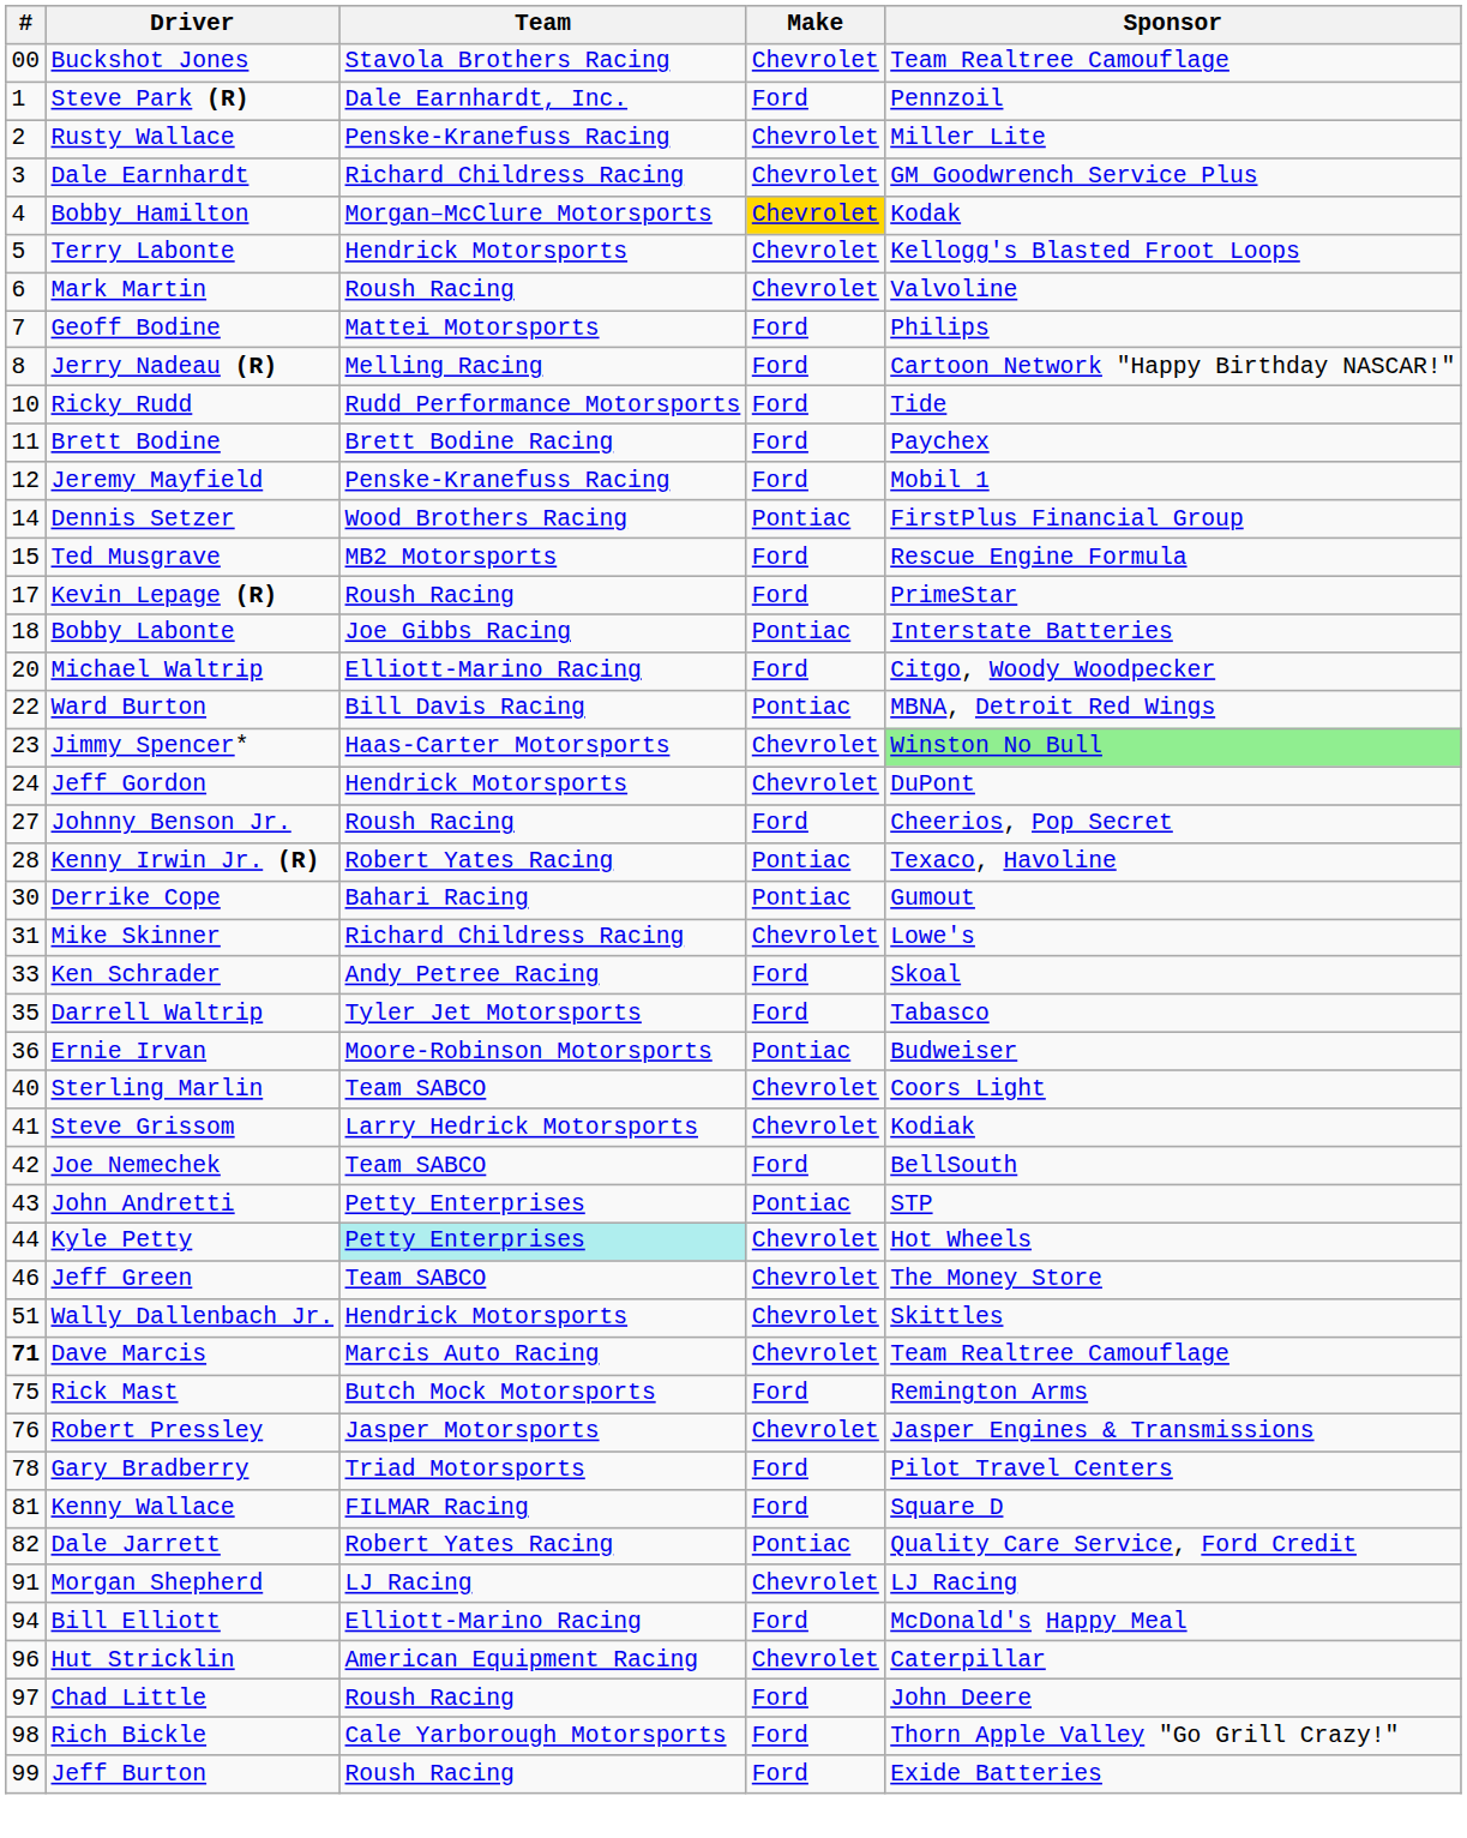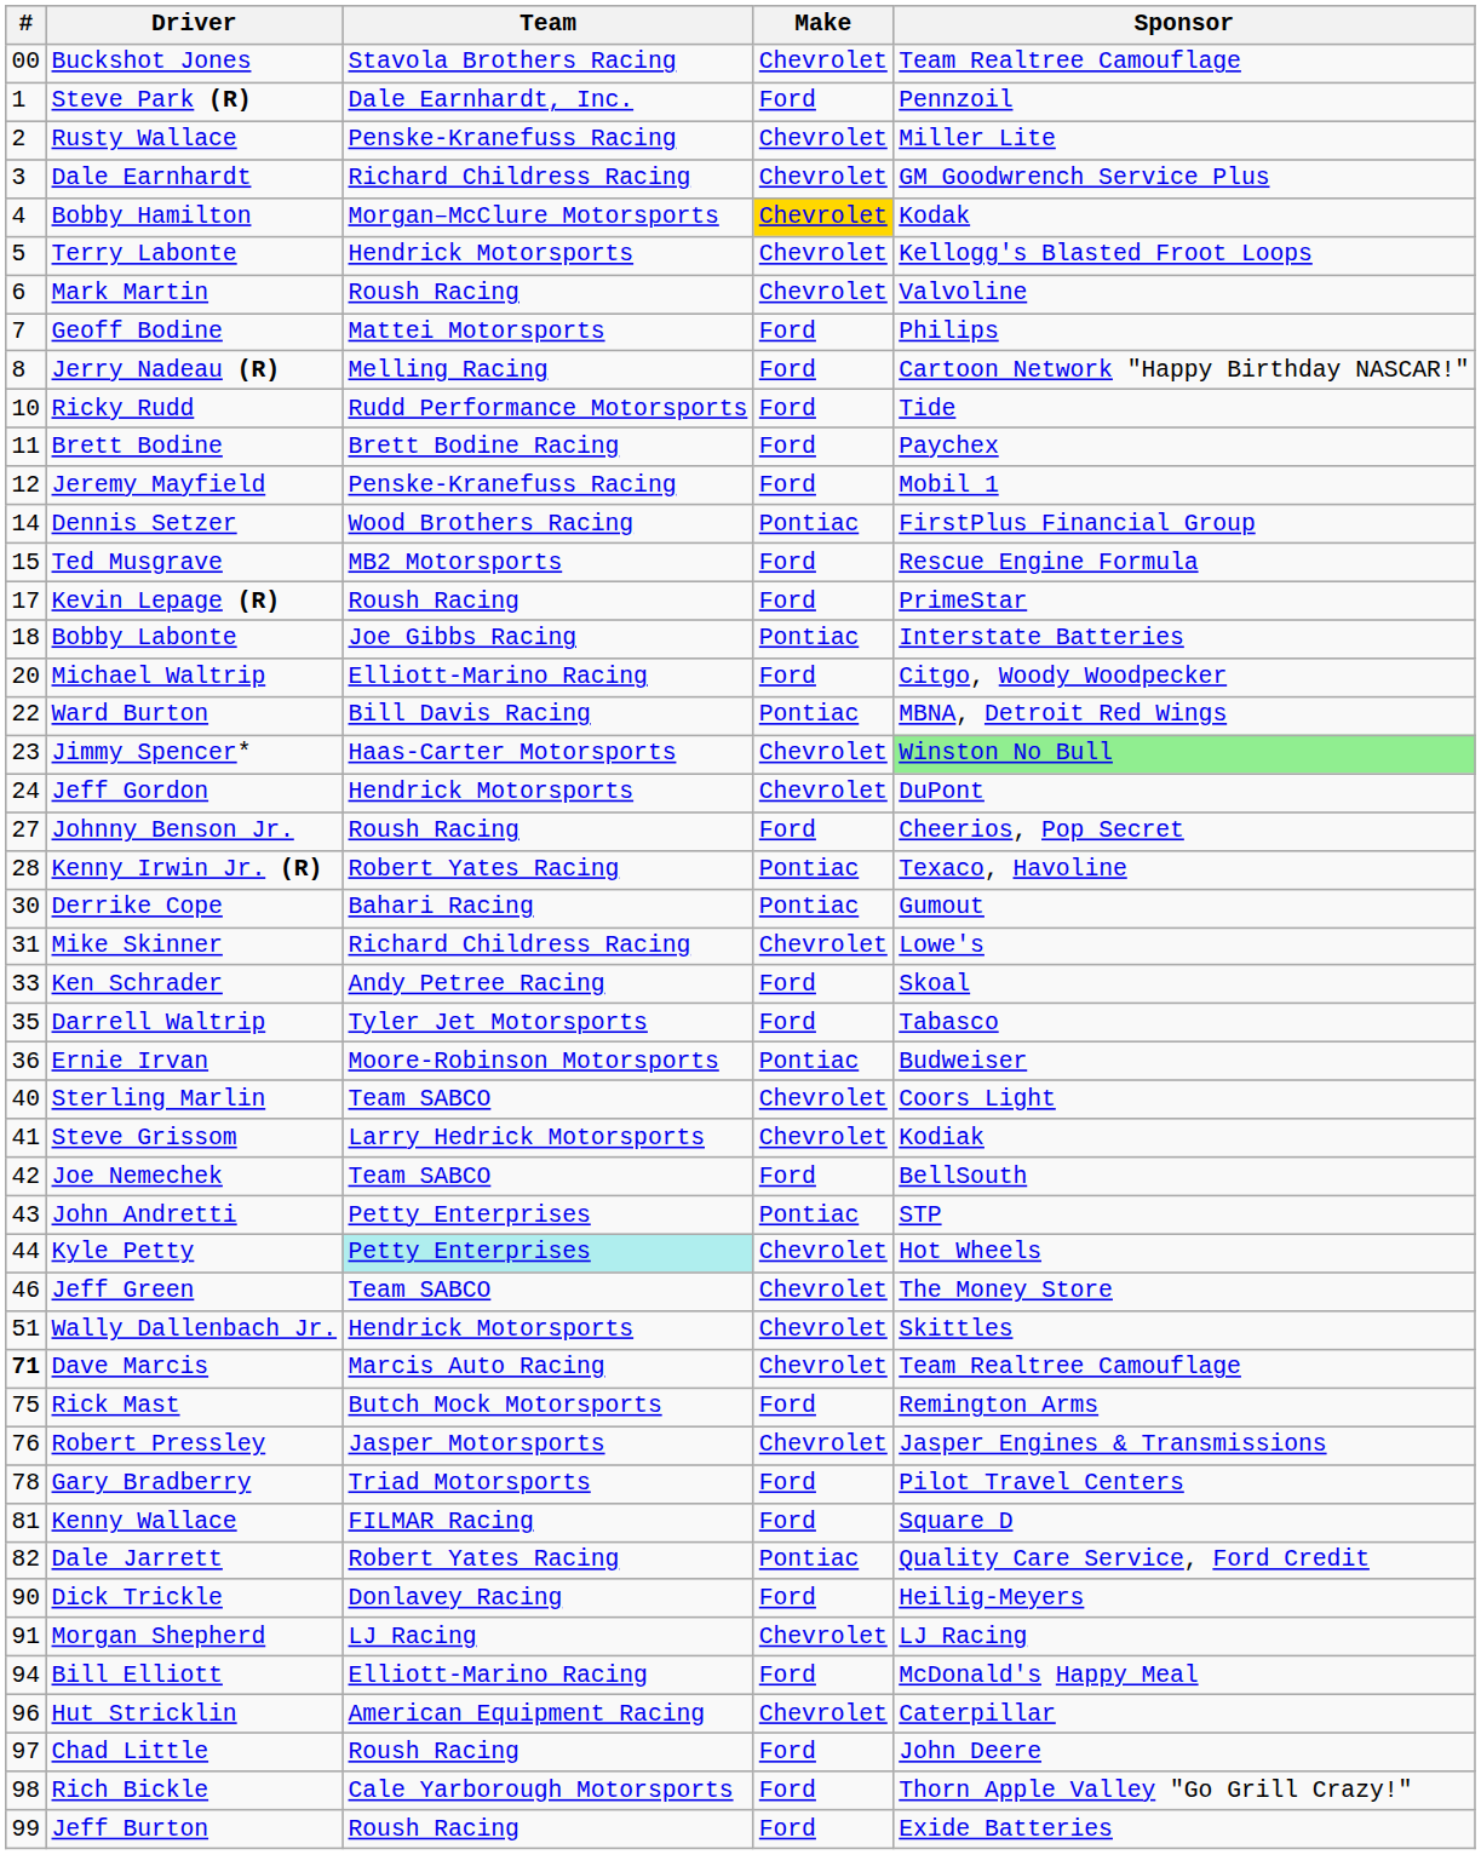 <table class="wikitable" style="font-size:95%">
 <tr>
 <th>#</th>
 <th>Driver</th>
 <th>Team</th>
 <th>Make</th>
 <th>Sponsor</th>
 </tr>
 <tr>
 <td>00</td>
 <td><a href='#'>Buckshot Jones</a></td>
 <td><a href='#'>Stavola Brothers Racing</a></td>
 <td><a href='#'>Chevrolet</a></td>
 <td><a href='#'>Team Realtree Camouflage</a></td>
 </tr>
 <tr>
 <td>1</td>
 <td><a href='#'>Steve Park</a> <strong>(R)</strong></td>
 <td><a href='#'>Dale Earnhardt, Inc.</a></td>
 <td><a href='#'>Ford</a></td>
 <td><a href='#'>Pennzoil</a></td>
 </tr>
 <tr>
 <td>2</td>
 <td><a href='#'>Rusty Wallace</a></td>
 <td><a href='#'>Penske-Kranefuss Racing</a></td>
 <td><a href='#'>Chevrolet</a></td>
 <td><a href='#'>Miller Lite</a></td>
 </tr>
 <tr>
 <td>3</td>
 <td><a href='#'>Dale Earnhardt</a></td>
 <td><a href='#'>Richard Childress Racing</a></td>
 <td><a href='#'>Chevrolet</a></td>
 <td><a href='#'>GM Goodwrench Service Plus</a></td>
 </tr>
 <tr>
 <td>4</td>
 <td><a href='#'>Bobby Hamilton</a></td>
 <td><a href='#'>Morgan–McClure Motorsports</a></td>
 <td style="background: gold;"><a href='#'>Chevrolet</a></td>
 <td><a href='#'>Kodak</a></td>
 </tr>
 <tr>
 <td>5</td>
 <td><a href='#'>Terry Labonte</a></td>
 <td><a href='#'>Hendrick Motorsports</a></td>
 <td><a href='#'>Chevrolet</a></td>
 <td><a href='#'>Kellogg's Blasted Froot Loops</a></td>
 </tr>
 <tr>
 <td>6</td>
 <td><a href='#'>Mark Martin</a></td>
 <td><a href='#'>Roush Racing</a></td>
 <td><a href='#'>Chevrolet</a></td>
 <td><a href='#'>Valvoline</a></td>
 </tr>
 <tr>
 <td>7</td>
 <td><a href='#'>Geoff Bodine</a></td>
 <td><a href='#'>Mattei Motorsports</a></td>
 <td><a href='#'>Ford</a></td>
 <td><a href='#'>Philips</a></td>
 </tr>
 <tr>
 <td>8</td>
 <td><a href='#'>Jerry Nadeau</a> <strong>(R)</strong></td>
 <td><a href='#'>Melling Racing</a></td>
 <td><a href='#'>Ford</a></td>
 <td><a href='#'>Cartoon Network</a> "Happy Birthday NASCAR!"</td>
 </tr>
 <tr>
 <td>10</td>
 <td><a href='#'>Ricky Rudd</a></td>
 <td><a href='#'>Rudd Performance Motorsports</a></td>
 <td><a href='#'>Ford</a></td>
 <td><a href='#'>Tide</a></td>
 </tr>
 <tr>
 <td>11</td>
 <td><a href='#'>Brett Bodine</a></td>
 <td><a href='#'>Brett Bodine Racing</a></td>
 <td><a href='#'>Ford</a></td>
 <td><a href='#'>Paychex</a></td>
 </tr>
 <tr>
 <td>12</td>
 <td><a href='#'>Jeremy Mayfield</a></td>
 <td><a href='#'>Penske-Kranefuss Racing</a></td>
 <td><a href='#'>Ford</a></td>
 <td><a href='#'>Mobil 1</a></td>
 </tr>
 <tr>
 <td>14</td>
 <td><a href='#'>Dennis Setzer</a></td>
 <td><a href='#'>Wood Brothers Racing</a></td>
 <td><a href='#'>Pontiac</a></td>
 <td><a href='#'>FirstPlus Financial Group</a></td>
 </tr>
 <tr>
 <td>15</td>
 <td><a href='#'>Ted Musgrave</a></td>
 <td><a href='#'>MB2 Motorsports</a></td>
 <td><a href='#'>Ford</a></td>
 <td><a href='#'>Rescue Engine Formula</a></td>
 </tr>
 <tr>
 <td>17</td>
 <td><a href='#'>Kevin Lepage</a> <strong>(R)</strong></td>
 <td><a href='#'>Roush Racing</a></td>
 <td><a href='#'>Ford</a></td>
 <td><a href='#'>PrimeStar</a></td>
 </tr>
 <tr>
 <td>18</td>
 <td><a href='#'>Bobby Labonte</a></td>
 <td><a href='#'>Joe Gibbs Racing</a></td>
 <td><a href='#'>Pontiac</a></td>
 <td><a href='#'>Interstate Batteries</a></td>
 </tr>
 <tr>
 <td>20</td>
 <td><a href='#'>Michael Waltrip</a></td>
 <td><a href='#'>Elliott-Marino Racing</a></td>
 <td><a href='#'>Ford</a></td>
 <td><a href='#'>Citgo</a>, <a href='#'>Woody Woodpecker</a></td>
 </tr>
 <tr>
 <td>22</td>
 <td><a href='#'>Ward Burton</a></td>
 <td><a href='#'>Bill Davis Racing</a></td>
 <td><a href='#'>Pontiac</a></td>
 <td><a href='#'>MBNA</a>, <a href='#'>Detroit Red Wings</a></td>
 </tr>
 <tr>
 <td>23</td>
 <td><a href='#'>Jimmy Spencer</a>*</td>
 <td><a href='#'>Haas-Carter Motorsports</a></td>
 <td><a href='#'>Chevrolet</a></td>
 <td style="background: lightgreen;"><a href='#'>Winston No Bull</a></td>
 </tr>
 <tr>
 <td>24</td>
 <td><a href='#'>Jeff Gordon</a></td>
 <td><a href='#'>Hendrick Motorsports</a></td>
 <td><a href='#'>Chevrolet</a></td>
 <td><a href='#'>DuPont</a></td>
 </tr>
 <tr>
 <td>27</td>
 <td><a href='#'>Johnny Benson Jr.</a></td>
 <td><a href='#'>Roush Racing</a></td>
 <td><a href='#'>Ford</a></td>
 <td><a href='#'>Cheerios</a>, <a href='#'>Pop Secret</a></td>
 </tr>
 <tr>
 <td>28</td>
 <td><a href='#'>Kenny Irwin Jr.</a> <strong>(R)</strong></td>
 <td><a href='#'>Robert Yates Racing</a></td>
 <td><a href='#'>Pontiac</a></td>
 <td><a href='#'>Texaco</a>, <a href='#'>Havoline</a></td>
 </tr>
 <tr>
 <td>30</td>
 <td><a href='#'>Derrike Cope</a></td>
 <td><a href='#'>Bahari Racing</a></td>
 <td><a href='#'>Pontiac</a></td>
 <td><a href='#'>Gumout</a></td>
 </tr>
 <tr>
 <td>31</td>
 <td><a href='#'>Mike Skinner</a></td>
 <td><a href='#'>Richard Childress Racing</a></td>
 <td><a href='#'>Chevrolet</a></td>
 <td><a href='#'>Lowe's</a></td>
 </tr>
 <tr>
 <td>33</td>
 <td><a href='#'>Ken Schrader</a></td>
 <td><a href='#'>Andy Petree Racing</a></td>
 <td><a href='#'>Ford</a></td>
 <td><a href='#'>Skoal</a></td>
 </tr>
 <tr>
 <td>35</td>
 <td><a href='#'>Darrell Waltrip</a></td>
 <td><a href='#'>Tyler Jet Motorsports</a></td>
 <td><a href='#'>Ford</a></td>
 <td><a href='#'>Tabasco</a></td>
 </tr>
 <tr>
 <td>36</td>
 <td><a href='#'>Ernie Irvan</a></td>
 <td><a href='#'>Moore-Robinson Motorsports</a></td>
 <td><a href='#'>Pontiac</a></td>
 <td><a href='#'>Budweiser</a></td>
 </tr>
 <tr>
 <td>40</td>
 <td><a href='#'>Sterling Marlin</a></td>
 <td><a href='#'>Team SABCO</a></td>
 <td><a href='#'>Chevrolet</a></td>
 <td><a href='#'>Coors Light</a></td>
 </tr>
 <tr>
 <td>41</td>
 <td><a href='#'>Steve Grissom</a></td>
 <td><a href='#'>Larry Hedrick Motorsports</a></td>
 <td><a href='#'>Chevrolet</a></td>
 <td><a href='#'>Kodiak</a></td>
 </tr>
 <tr>
 <td>42</td>
 <td><a href='#'>Joe Nemechek</a></td>
 <td><a href='#'>Team SABCO</a></td>
 <td><a href='#'>Ford</a></td>
 <td><a href='#'>BellSouth</a></td>
 </tr>
 <tr>
 <td>43</td>
 <td><a href='#'>John Andretti</a></td>
 <td><a href='#'>Petty Enterprises</a></td>
 <td><a href='#'>Pontiac</a></td>
 <td><a href='#'>STP</a></td>
 </tr>
 <tr>
 <td>44</td>
 <td><a href='#'>Kyle Petty</a></td>
 <td style="background: paleturquoise;"><a href='#'>Petty Enterprises</a></td>
 <td><a href='#'>Chevrolet</a></td>
 <td><a href='#'>Hot Wheels</a></td>
 </tr>
 <tr>
 <td>46</td>
 <td><a href='#'>Jeff Green</a></td>
 <td><a href='#'>Team SABCO</a></td>
 <td><a href='#'>Chevrolet</a></td>
 <td><a href='#'>The Money Store</a></td>
 </tr>
 <tr>
 <td>51</td>
 <td><a href='#'>Wally Dallenbach Jr.</a></td>
 <td><a href='#'>Hendrick Motorsports</a></td>
 <td><a href='#'>Chevrolet</a></td>
 <td><a href='#'>Skittles</a></td>
 </tr>
 <tr>
 <td><strong>71</strong></td>
 <td><a href='#'>Dave Marcis</a></td>
 <td><a href='#'>Marcis Auto Racing</a></td>
 <td><a href='#'>Chevrolet</a></td>
 <td><a href='#'>Team Realtree Camouflage</a></td>
 </tr>
 <tr>
 <td>75</td>
 <td><a href='#'>Rick Mast</a></td>
 <td><a href='#'>Butch Mock Motorsports</a></td>
 <td><a href='#'>Ford</a></td>
 <td><a href='#'>Remington Arms</a></td>
 </tr>
 <tr>
 <td>76</td>
 <td><a href='#'>Robert Pressley</a></td>
 <td><a href='#'>Jasper Motorsports</a></td>
 <td><a href='#'>Chevrolet</a></td>
 <td><a href='#'>Jasper Engines & Transmissions</a></td>
 </tr>
 <tr>
 <td>78</td>
 <td><a href='#'>Gary Bradberry</a></td>
 <td><a href='#'>Triad Motorsports</a></td>
 <td><a href='#'>Ford</a></td>
 <td><a href='#'>Pilot Travel Centers</a></td>
 </tr>
 <tr>
 <td>81</td>
 <td><a href='#'>Kenny Wallace</a></td>
 <td><a href='#'>FILMAR Racing</a></td>
 <td><a href='#'>Ford</a></td>
 <td><a href='#'>Square D</a></td>
 </tr>
 <tr>
 <td>82</td>
 <td><a href='#'>Dale Jarrett</a></td>
 <td><a href='#'>Robert Yates Racing</a></td>
 <td><a href='#'>Pontiac</a></td>
 <td><a href='#'>Quality Care Service</a>, <a href='#'>Ford Credit</a></td>
 </tr>
 <tr>
+<td>90</td>
+<td><a href='#'>Dick Trickle</a></td>
+<td><a href='#'>Donlavey Racing</a></td>
+<td><a href='#'>Ford</a></td>
+<td><a href='#'>Heilig-Meyers</a></td>
+</tr>
+<tr>
 <td>91</td>
 <td><a href='#'>Morgan Shepherd</a></td>
 <td><a href='#'>LJ Racing</a></td>
 <td><a href='#'>Chevrolet</a></td>
 <td><a href='#'>LJ Racing</a></td>
 </tr>
 <tr>
 <td>94</td>
 <td><a href='#'>Bill Elliott</a></td>
 <td><a href='#'>Elliott-Marino Racing</a></td>
 <td><a href='#'>Ford</a></td>
 <td><a href='#'>McDonald's</a> <a href='#'>Happy Meal</a></td>
 </tr>
 <tr>
 <td>96</td>
 <td><a href='#'>Hut Stricklin</a></td>
 <td><a href='#'>American Equipment Racing</a></td>
 <td><a href='#'>Chevrolet</a></td>
 <td><a href='#'>Caterpillar</a></td>
 </tr>
 <tr>
 <td>97</td>
 <td><a href='#'>Chad Little</a></td>
 <td><a href='#'>Roush Racing</a></td>
 <td><a href='#'>Ford</a></td>
 <td><a href='#'>John Deere</a></td>
 </tr>
 <tr>
 <td>98</td>
 <td><a href='#'>Rich Bickle</a></td>
 <td><a href='#'>Cale Yarborough Motorsports</a></td>
 <td><a href='#'>Ford</a></td>
 <td><a href='#'>Thorn Apple Valley</a> "Go Grill Crazy!"</td>
 </tr>
 <tr>
 <td>99</td>
 <td><a href='#'>Jeff Burton</a></td>
 <td><a href='#'>Roush Racing</a></td>
 <td><a href='#'>Ford</a></td>
 <td><a href='#'>Exide Batteries</a></td>
 </tr>
 </table>
